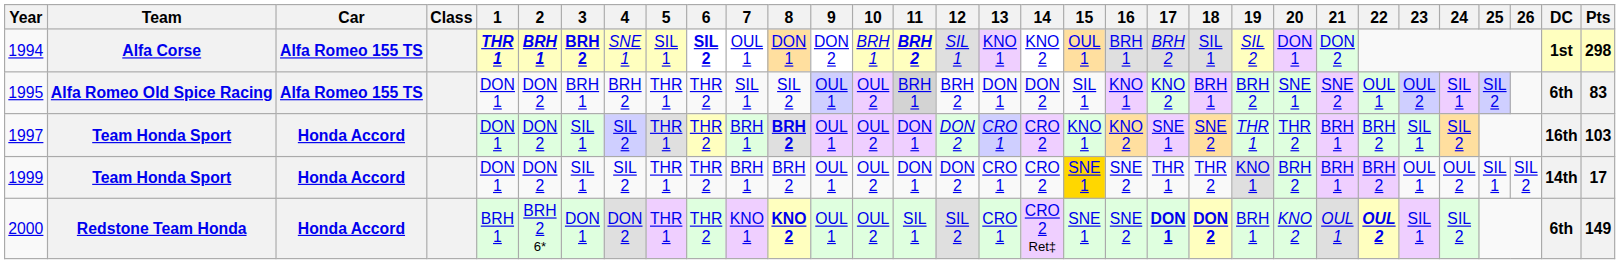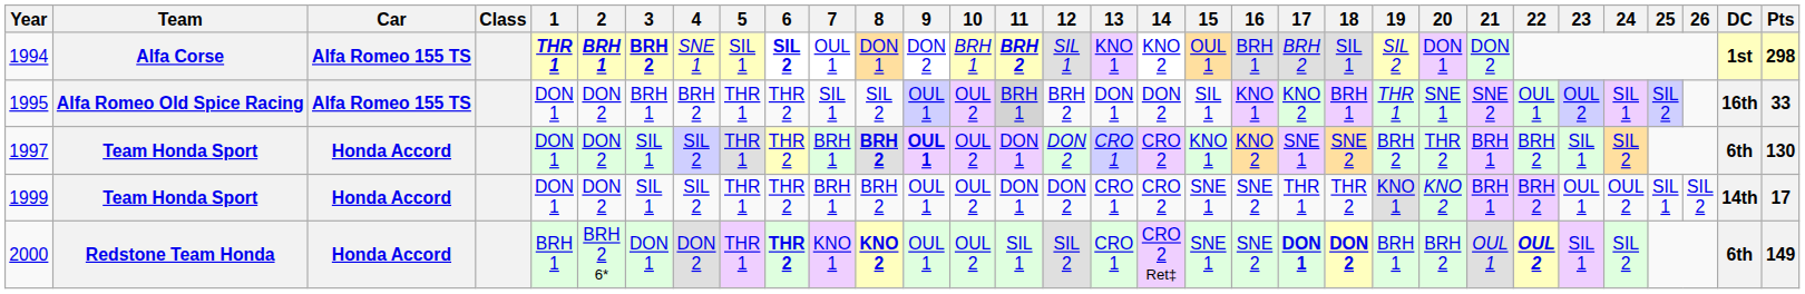 <table class="wikitable" style="text-align:center; font-size:85%">
 <tr>
 <th>Year</th>
 <th>Team</th>
 <th>Car</th>
 <th>Class</th>
 <th>1</th>
 <th>2</th>
 <th>3</th>
 <th>4</th>
 <th>5</th>
 <th>6</th>
 <th>7</th>
 <th>8</th>
 <th>9</th>
 <th>10</th>
 <th>11</th>
 <th>12</th>
 <th>13</th>
 <th>14</th>
 <th>15</th>
 <th>16</th>
 <th>17</th>
 <th>18</th>
 <th>19</th>
 <th>20</th>
 <th>21</th>
 <th>22</th>
 <th>23</th>
 <th>24</th>
 <th>25</th>
 <th>26</th>
 <th>DC</th>
 <th>Pts</th>
 </tr>
 <tr>
 <td><a href='#'>1994</a></td>
 <th nowrap><a href='#'>Alfa Corse</a></th>
 <th nowrap><a href='#'>Alfa Romeo 155 TS</a></th>
 <th></th>
 <td style="background:#FFFFBF;"><strong><em><a href='#'>THR<br>1</a></em></strong><br></td>
 <td style="background:#FFFFBF;"><strong><em><a href='#'>BRH<br>1</a></em></strong><br></td>
 <td style="background:#FFFFBF;"><strong><a href='#'>BRH<br>2</a></strong><br></td>
 <td style="background:#FFFFBF;"><em><a href='#'>SNE<br>1</a></em><br></td>
 <td style="background:#FFFFBF;"><a href='#'>SIL<br>1</a><br></td>
 <td style="background:#FFFFFF;"><strong><a href='#'>SIL<br>2</a></strong><br></td>
 <td style="background:#FFFFFF;"><a href='#'>OUL<br>1</a><br></td>
 <td style="background:#FFDF9F;"><a href='#'>DON<br>1</a><br></td>
 <td style="background:#FFFFFF;"><a href='#'>DON<br>2</a><br></td>
 <td style="background:#FFFFBF;"><em><a href='#'>BRH<br>1</a></em><br></td>
 <td style="background:#FFFFBF;"><strong><em><a href='#'>BRH<br>2</a></em></strong><br></td>
 <td style="background:#DFDFDF;"><em><a href='#'>SIL<br>1</a></em><br></td>
 <td style="background:#EFCFFF;"><a href='#'>KNO<br>1</a><br></td>
 <td style="background:#FFFFFF;"><a href='#'>KNO<br>2</a><br></td>
 <td style="background:#FFDF9F;"><a href='#'>OUL<br>1</a><br></td>
 <td style="background:#DFDFDF;"><a href='#'>BRH<br>1</a><br></td>
 <td style="background:#DFDFDF;"><em><a href='#'>BRH<br>2</a></em><br></td>
 <td style="background:#DFDFDF;"><a href='#'>SIL<br>1</a><br></td>
 <td style="background:#FFFFBF;"><em><a href='#'>SIL<br>2</a></em><br></td>
 <td style="background:#EFCFFF;"><a href='#'>DON<br>1</a><br></td>
 <td style="background:#DFFFDF;"><a href='#'>DON<br>2</a><br></td>
 <td colspan=5></td>
 <td style="background:#FFFFBF;"><strong>1st</strong></td>
 <td style="background:#FFFFBF;"><strong>298</strong></td>
 </tr>
 <tr>
 <td><a href='#'>1995</a></td>
 <th nowrap><a href='#'>Alfa Romeo Old Spice Racing</a></th>
 <th nowrap><a href='#'>Alfa Romeo 155 TS</a></th>
 <th></th>
 <td><a href='#'>DON<br>1</a></td>
 <td><a href='#'>DON<br>2</a></td>
 <td><a href='#'>BRH<br>1</a></td>
 <td><a href='#'>BRH<br>2</a></td>
 <td><a href='#'>THR<br>1</a></td>
 <td><a href='#'>THR<br>2</a></td>
 <td><a href='#'>SIL<br>1</a></td>
 <td><a href='#'>SIL<br>2</a></td>
 <td style="background:#CFCFFF;"><a href='#'>OUL<br>1</a><br></td>
 <td style="background:#EFCFFF;"><a href='#'>OUL<br>2</a><br></td>
 <td style="background: lightgrey;"><a href='#'>BRH<br>1</a></td>
 <td><a href='#'>BRH<br>2</a></td>
 <td><a href='#'>DON<br>1</a></td>
 <td><a href='#'>DON<br>2</a></td>
 <td><a href='#'>SIL<br>1</a></td>
 <td style="background:#EFCFFF;"><a href='#'>KNO<br>1</a><br></td>
 <td style="background:#DFFFDF;"><a href='#'>KNO<br>2</a><br></td>
 <td style="background:#EFCFFF;"><a href='#'>BRH<br>1</a><br></td>
-<td style="background:#DFFFDF;"><a href='#'>BRH<br>2</a><br></td>
+<td style="background:#DFFFDF;"><em><a href='#'>THR<br>1</a></em><br></td>
 <td style="background:#DFFFDF;"><a href='#'>SNE<br>1</a><br></td>
 <td style="background:#EFCFFF;"><a href='#'>SNE<br>2</a><br></td>
 <td style="background:#DFFFDF;"><a href='#'>OUL<br>1</a><br></td>
 <td style="background:#CFCFFF;"><a href='#'>OUL<br>2</a><br></td>
 <td style="background:#EFCFFF;"><a href='#'>SIL<br>1</a><br></td>
 <td style="background:#CFCFFF;"><a href='#'>SIL<br>2</a><br></td>
 <td></td>
-<th>6th</th>
-<th>83</th>
+<th>16th</th>
+<th>33</th>
 </tr>
 <tr>
 <td><a href='#'>1997</a></td>
 <th nowrap><a href='#'>Team Honda Sport</a></th>
 <th nowrap><a href='#'>Honda Accord</a></th>
 <th></th>
 <td style="background:#DFFFDF;"><a href='#'>DON<br>1</a><br></td>
 <td style="background:#DFFFDF;"><a href='#'>DON<br>2</a><br></td>
 <td style="background:#DFFFDF;"><a href='#'>SIL<br>1</a><br></td>
 <td style="background:#CFCFFF;"><a href='#'>SIL<br>2</a><br></td>
 <td style="background:#DFDFDF;"><a href='#'>THR<br>1</a><br></td>
 <td style="background:#FFFFBF;"><a href='#'>THR<br>2</a><br></td>
 <td style="background:#DFFFDF;"><a href='#'>BRH<br>1</a><br></td>
 <td style="background:#DFDFDF;"><strong><a href='#'>BRH<br>2</a></strong><br></td>
-<td style="background:#EFCFFF;"><a href='#'>OUL<br>1</a><br></td>
+<td style="background:#EFCFFF;"><strong><a href='#'>OUL<br>1</a><br></strong></td>
 <td style="background:#EFCFFF;"><a href='#'>OUL<br>2</a><br></td>
 <td style="background:#EFCFFF;"><a href='#'>DON<br>1</a><br></td>
 <td style="background:#DFFFDF;"><em><a href='#'>DON<br>2</a></em><br></td>
 <td style="background:#CFCFFF;"><em><a href='#'>CRO<br>1</a></em><br></td>
 <td style="background:#EFCFFF;"><a href='#'>CRO<br>2</a><br></td>
 <td style="background:#DFFFDF;"><a href='#'>KNO<br>1</a><br></td>
 <td style="background:#FFDF9F;"><a href='#'>KNO<br>2</a><br></td>
 <td style="background:#EFCFFF;"><a href='#'>SNE<br>1</a><br></td>
 <td style="background:#FFDF9F;"><a href='#'>SNE<br>2</a><br></td>
-<td style="background:#DFFFDF;"><em><a href='#'>THR<br>1</a></em><br></td>
+<td style="background:#DFFFDF;"><a href='#'>BRH<br>2</a><br></td>
 <td style="background:#DFFFDF;"><a href='#'>THR<br>2</a><br></td>
 <td style="background:#EFCFFF;"><a href='#'>BRH<br>1</a><br></td>
 <td style="background:#DFFFDF;"><a href='#'>BRH<br>2</a><br></td>
 <td style="background:#DFFFDF;"><a href='#'>SIL<br>1</a><br></td>
 <td style="background:#FFDF9F;"><a href='#'>SIL<br>2</a><br></td>
 <td colspan=2></td>
-<th>16th</th>
-<th>103</th>
+<th>6th</th>
+<th>130</th>
 </tr>
 <tr>
 <td><a href='#'>1999</a></td>
 <th nowrap><a href='#'>Team Honda Sport</a></th>
 <th nowrap><a href='#'>Honda Accord</a></th>
 <th></th>
 <td><a href='#'>DON<br>1</a></td>
 <td><a href='#'>DON<br>2</a></td>
 <td><a href='#'>SIL<br>1</a></td>
 <td><a href='#'>SIL<br>2</a></td>
 <td><a href='#'>THR<br>1</a></td>
 <td><a href='#'>THR<br>2</a></td>
 <td><a href='#'>BRH<br>1</a></td>
 <td><a href='#'>BRH<br>2</a></td>
 <td><a href='#'>OUL<br>1</a></td>
 <td><a href='#'>OUL<br>2</a></td>
 <td><a href='#'>DON<br>1</a></td>
 <td><a href='#'>DON<br>2</a></td>
 <td><a href='#'>CRO<br>1</a></td>
 <td><a href='#'>CRO<br>2</a></td>
-<td style="background: gold;"><a href='#'>SNE<br>1</a></td>
+<td><a href='#'>SNE<br>1</a></td>
 <td><a href='#'>SNE<br>2</a></td>
 <td><a href='#'>THR<br>1</a></td>
 <td><a href='#'>THR<br>2</a></td>
 <td style="background:#DFDFDF;"><a href='#'>KNO<br>1</a><br></td>
-<td style="background:#DFFFDF;"><a href='#'>BRH<br>2</a><br></td>
+<td style="background:#DFFFDF;"><em><a href='#'>KNO<br>2</a></em><br></td>
 <td style="background:#EFCFFF;"><a href='#'>BRH<br>1</a><br></td>
 <td style="background:#EFCFFF;"><a href='#'>BRH<br>2</a><br></td>
 <td><a href='#'>OUL<br>1</a></td>
 <td><a href='#'>OUL<br>2</a></td>
 <td><a href='#'>SIL<br>1</a></td>
 <td><a href='#'>SIL<br>2</a></td>
 <th>14th</th>
 <th>17</th>
 </tr>
 <tr>
 <td><a href='#'>2000</a></td>
 <th nowrap><a href='#'>Redstone Team Honda</a></th>
 <th nowrap><a href='#'>Honda Accord</a></th>
 <th><span></span></th>
 <td style="background:#DFFFDF;"><a href='#'>BRH<br>1</a><br></td>
 <td style="background:#DFFFDF;"><a href='#'>BRH<br>2</a><br><small>6*</small></td>
 <td style="background:#DFFFDF;"><a href='#'>DON<br>1</a><br></td>
 <td style="background:#DFDFDF;"><a href='#'>DON<br>2</a><br></td>
 <td style="background:#EFCFFF;"><a href='#'>THR<br>1</a><br></td>
-<td style="background:#DFFFDF;"><a href='#'>THR<br>2</a><br></td>
+<td style="background:#DFFFDF;"><strong><a href='#'>THR<br>2</a><br></strong></td>
 <td style="background:#EFCFFF;"><a href='#'>KNO<br>1</a><br></td>
 <td style="background:#FFFFBF;"><strong><a href='#'>KNO<br>2</a></strong><br></td>
 <td style="background:#DFFFDF;"><a href='#'>OUL<br>1</a><br></td>
 <td style="background:#DFFFDF;"><a href='#'>OUL<br>2</a><br></td>
 <td style="background:#DFFFDF;"><a href='#'>SIL<br>1</a><br></td>
 <td style="background:#DFDFDF;"><a href='#'>SIL<br>2</a><br></td>
 <td style="background:#DFFFDF;"><a href='#'>CRO<br>1</a><br></td>
 <td style="background:#EFCFFF;"><a href='#'>CRO<br>2</a><br><small>Ret‡</small></td>
 <td style="background:#DFFFDF;"><a href='#'>SNE<br>1</a><br></td>
 <td style="background:#DFFFDF;"><a href='#'>SNE<br>2</a><br></td>
 <td style="background:#DFFFDF;"><strong><a href='#'>DON<br>1</a></strong><br></td>
 <td style="background:#FFFFBF;"><strong><a href='#'>DON<br>2</a></strong><br></td>
 <td style="background:#DFFFDF;"><a href='#'>BRH<br>1</a><br></td>
-<td style="background:#DFFFDF;"><em><a href='#'>KNO<br>2</a></em><br></td>
+<td style="background:#DFFFDF;"><a href='#'>BRH<br>2</a><br></td>
 <td style="background:#DFDFDF;"><em><a href='#'>OUL<br>1</a></em><br></td>
 <td style="background:#FFFFBF;"><strong><em><a href='#'>OUL<br>2</a></em></strong><br></td>
 <td style="background:#EFCFFF;"><a href='#'>SIL<br>1</a><br></td>
 <td style="background:#DFFFDF;"><a href='#'>SIL<br>2</a><br></td>
 <td colspan=2></td>
 <th>6th</th>
 <th>149</th>
 </tr>
 </table>
